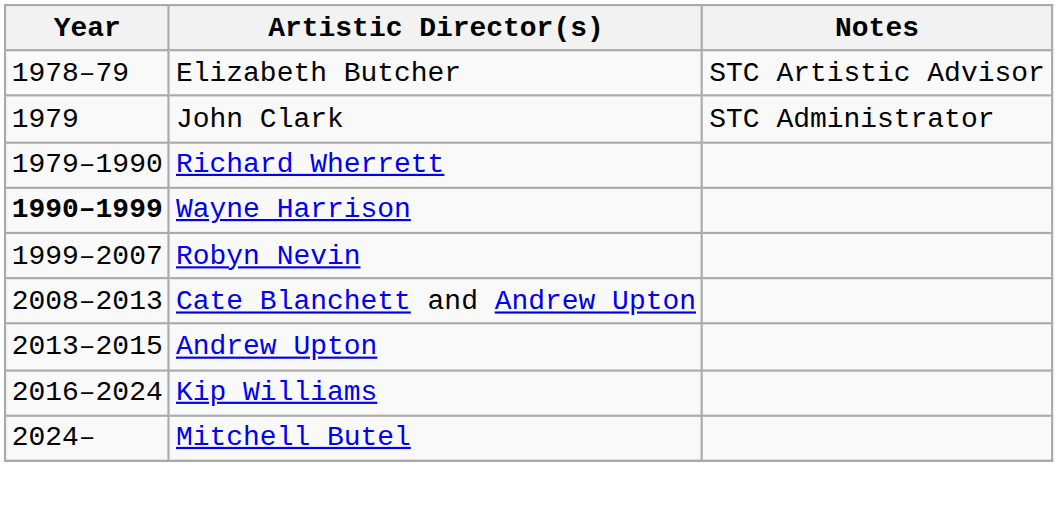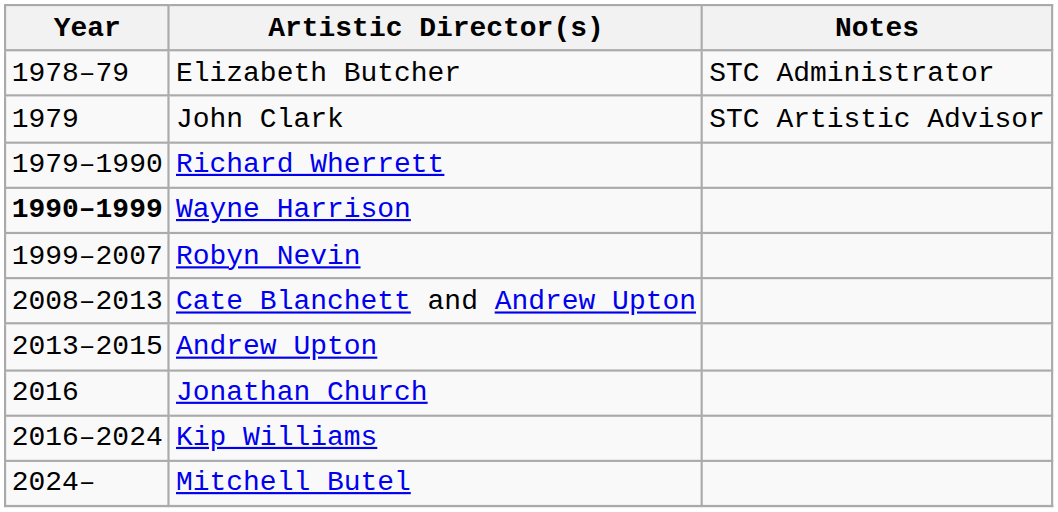 <table class="wikitable sortable">
 <tr>
 <th>Year</th>
 <th>Artistic Director(s)</th>
 <th class="unsortable">Notes</th>
 </tr>
 <tr>
 <td>1978–79</td>
 <td>Elizabeth Butcher</td>
-<td>STC Artistic Advisor</td>
+<td>STC Administrator</td>
 </tr>
 <tr>
 <td>1979</td>
 <td>John Clark</td>
-<td>STC Administrator</td>
+<td>STC Artistic Advisor</td>
 </tr>
 <tr>
 <td>1979–1990</td>
 <td><a href='#'>Richard Wherrett</a></td>
 <td></td>
 </tr>
 <tr>
 <td><strong>1990–1999</strong></td>
 <td><a href='#'>Wayne Harrison</a></td>
 <td></td>
 </tr>
 <tr>
 <td>1999–2007</td>
 <td><a href='#'>Robyn Nevin</a></td>
 <td></td>
 </tr>
 <tr>
 <td>2008–2013</td>
 <td><a href='#'>Cate Blanchett</a> and <a href='#'>Andrew Upton</a></td>
 <td></td>
 </tr>
 <tr>
 <td>2013–2015</td>
 <td><a href='#'>Andrew Upton</a></td>
 <td></td>
 </tr>
 <tr>
+<td>2016</td>
+<td><a href='#'>Jonathan Church</a></td>
+<td></td>
+</tr>
+<tr>
 <td>2016–2024</td>
 <td><a href='#'>Kip Williams</a></td>
 <td></td>
 </tr>
 <tr>
 <td>2024–</td>
 <td><a href='#'>Mitchell Butel</a></td>
 <td></td>
 </tr>
 <tr>
 </tr>
 </table>
